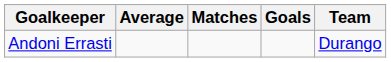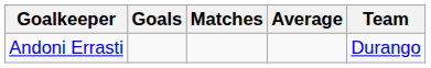 <table class="wikitable sortable" class="wikitable">
 <tr style="background:#ccc; text-align:center;">
 <th>Goalkeeper</th>
+<th>Goals</th>
+<th>Matches</th>
 <th>Average</th>
-<th>Matches</th>
-<th>Goals</th>
 <th>Team</th>
 </tr>
 <tr>
 <td> <a href='#'>Andoni Errasti</a></td>
 <td></td>
 <td></td>
 <td></td>
 <td><a href='#'>Durango</a></td>
 </tr>
 </table>
